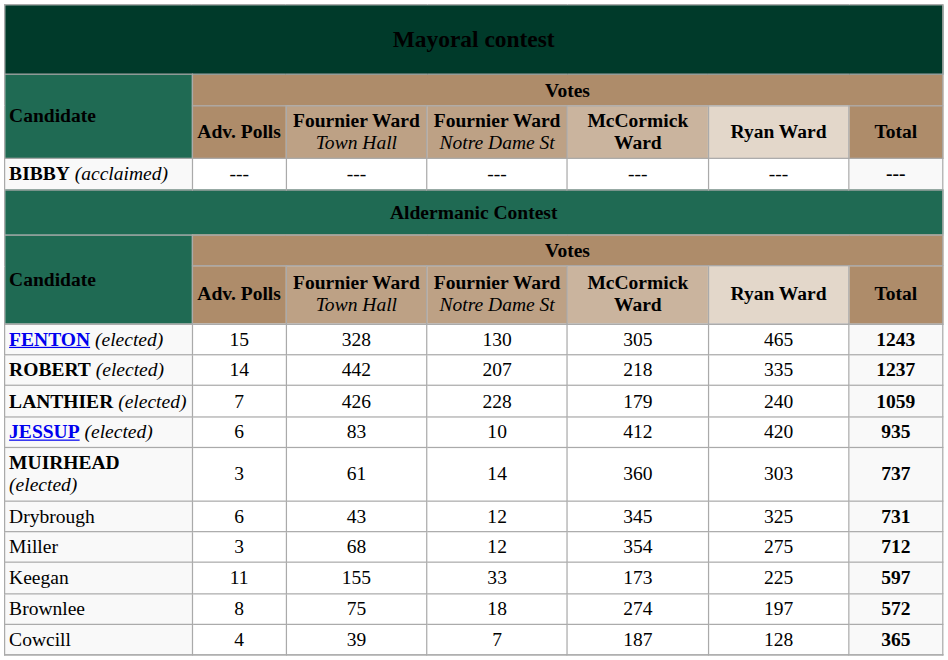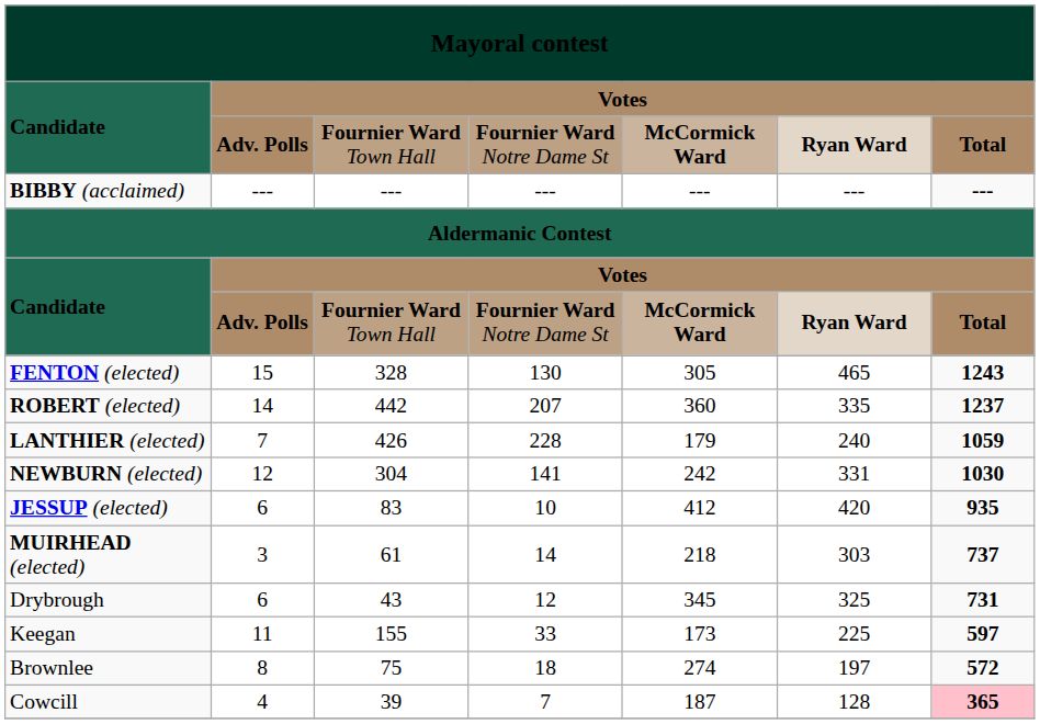 <table class="wikitable" border"1" width="770">
 <tr>
 <td style= "text-align:center; height: 50px;" colspan="7" bgcolor=003A2A><span><big><strong>Mayoral contest</strong></big></span></td>
 </tr>
 <tr>
 <td style="text-align:left;" rowspan="2" width="20%" bgcolor= 1f6a53><span> <strong>Candidate</strong></span></td>
 <td style="text-align:center; " width="80%" colspan="6" bgcolor= AE8C6A><strong>Votes</strong></td>
 </tr>
 <tr>
 <td style="text-align:center;" width="10%" bgcolor= AE8C6A><strong>Adv. Polls</strong></td>
 <td style="text-align:center;" width="15%" bgcolor= BDA185><strong>Fournier Ward</strong> <em>Town Hall</em></td>
 <td style="text-align:center;" width="15%" bgcolor= BDA185><strong>Fournier Ward</strong> <em>Notre Dame St</em></td>
 <td style="text-align:center;" width="15%" bgcolor= CAB49E><strong>McCormick Ward</strong></td>
 <td style="text-align:center;" width="15%" bgcolor= E3D7CA><strong>Ryan Ward</strong></td>
 <td style="text-align:center;" width="10%" bgcolor= AE8C6A><strong>Total</strong></td>
 </tr>
 <tr>
 <td><strong>BIBBY</strong> <em>(acclaimed)</em></td>
 <td style="text-align:center;" bgcolor= white>---</td>
 <td style="text-align:center;" bgcolor= white>---</td>
 <td style="text-align:center;" bgcolor= white>---</td>
 <td style="text-align:center;" bgcolor= white>---</td>
 <td style="text-align:center;" bgcolor= white>---</td>
 <td style="text-align:center;"><strong>---</strong></td>
 </tr>
 <tr>
 <td style= "text-align:center; height: 30px;" colspan="7" bgcolor= 1f6a53><span><strong>Aldermanic  Contest</strong></span></td>
 </tr>
 <tr>
 <td style="text-align:left; height: 50px;" rowspan="2" bgcolor= 1f6a53><span> <strong>Candidate</strong></span></td>
 <td style="text-align:center;" colspan="6" bgcolor= AE8C6A><strong>Votes</strong></td>
 </tr>
 <tr>
 <td style="text-align:center; height: 40px;" bgcolor= AE8C6A><strong>Adv. Polls</strong></td>
 <td style= "text-align:center; height: 40px;" colspan="1" bgcolor= BDA185><strong>Fournier Ward</strong> <em>Town Hall</em></td>
 <td style= "text-align:center;" colspan="1" bgcolor= BDA185><strong>Fournier Ward</strong> <em>Notre Dame St</em></td>
 <td style= "text-align:center;" colspan="1" bgcolor= CAB49E><strong>McCormick Ward</strong></td>
 <td style= "text-align:center;" colspan="1" bgcolor= E3D7CA><strong>Ryan Ward</strong></td>
 <td style="text-align:center; width: 70px;" bgcolor= AE8C6A><strong>Total</strong></td>
 </tr>
 <tr>
 </tr>
 <tr>
 <td><strong><a href='#'>FENTON</a></strong> <em>(elected)</em></td>
 <td style="text-align:center;" bgcolor= white>15</td>
 <td style="text-align:center;" bgcolor= white>328</td>
 <td style="text-align:center;" bgcolor= white>130</td>
 <td style="text-align:center;" bgcolor= white>305</td>
 <td style="text-align:center;" bgcolor= white>465</td>
 <td style="text-align:center;"><strong>1243</strong></td>
 </tr>
 <tr>
 <td><strong>ROBERT</strong> <em>(elected)</em></td>
 <td style="text-align:center;" bgcolor= white>14</td>
 <td style="text-align:center;" bgcolor= white>442</td>
 <td style="text-align:center;" bgcolor= white>207</td>
-<td style="text-align:center;" bgcolor= white>218</td>
+<td style="text-align:center;" bgcolor= white>360</td>
 <td style="text-align:center;" bgcolor= white>335</td>
 <td style="text-align:center;"><strong>1237</strong></td>
 </tr>
 <tr>
 <td><strong>LANTHIER</strong> <em>(elected)</em></td>
 <td style="text-align:center;" bgcolor= white>7</td>
 <td style="text-align:center;" bgcolor= white>426</td>
 <td style="text-align:center;" bgcolor= white>228</td>
 <td style="text-align:center;" bgcolor= white>179</td>
 <td style="text-align:center;" bgcolor= white>240</td>
 <td style="text-align:center;"><strong>1059</strong></td>
+</tr>
+<tr>
+<td><strong>NEWBURN</strong> <em>(elected)</em></td>
+<td style="text-align:center;" bgcolor= white>12</td>
+<td style="text-align:center;" bgcolor= white>304</td>
+<td style="text-align:center;" bgcolor= white>141</td>
+<td style="text-align:center;" bgcolor= white>242</td>
+<td style="text-align:center;" bgcolor= white>331</td>
+<td style="text-align:center;"><strong>1030</strong></td>
 </tr>
 <tr>
 <td><strong><a href='#'>JESSUP</a></strong> <em>(elected)</em></td>
 <td style="text-align:center;" bgcolor= white>6</td>
 <td style="text-align:center;" bgcolor= white>83</td>
 <td style="text-align:center;" bgcolor= white>10</td>
 <td style="text-align:center;" bgcolor= white>412</td>
 <td style="text-align:center;" bgcolor= white>420</td>
 <td style="text-align:center;"><strong>935</strong></td>
 </tr>
 <tr>
 <td><strong>MUIRHEAD</strong> <em>(elected)</em></td>
 <td style="text-align:center;" bgcolor= white>3</td>
 <td style="text-align:center;" bgcolor= white>61</td>
 <td style="text-align:center;" bgcolor= white>14</td>
-<td style="text-align:center;" bgcolor= white>360</td>
+<td style="text-align:center;" bgcolor= white>218</td>
 <td style="text-align:center;" bgcolor= white>303</td>
 <td style="text-align:center;"><strong>737</strong></td>
 </tr>
 <tr>
 <td>Drybrough</td>
 <td style="text-align:center;" bgcolor= white>6</td>
 <td style="text-align:center;" bgcolor= white>43</td>
 <td style="text-align:center;" bgcolor= white>12</td>
 <td style="text-align:center;" bgcolor= white>345</td>
 <td style="text-align:center;" bgcolor= white>325</td>
 <td style="text-align:center;"><strong>731</strong></td>
-</tr>
-<tr>
-<td>Miller</td>
-<td style="text-align:center;" bgcolor= white>3</td>
-<td style="text-align:center;" bgcolor= white>68</td>
-<td style="text-align:center;" bgcolor= white>12</td>
-<td style="text-align:center;" bgcolor= white>354</td>
-<td style="text-align:center;" bgcolor= white>275</td>
-<td style="text-align:center;"><strong>712</strong></td>
 </tr>
 <tr>
 <td>Keegan</td>
 <td style="text-align:center;" bgcolor= white>11</td>
 <td style="text-align:center;" bgcolor= white>155</td>
 <td style="text-align:center;" bgcolor= white>33</td>
 <td style="text-align:center;" bgcolor= white>173</td>
 <td style="text-align:center;" bgcolor= white>225</td>
 <td style="text-align:center;"><strong>597</strong></td>
 </tr>
 <tr>
 <td>Brownlee</td>
 <td style="text-align:center;" bgcolor= white>8</td>
 <td style="text-align:center;" bgcolor= white>75</td>
 <td style="text-align:center;" bgcolor= white>18</td>
 <td style="text-align:center;" bgcolor= white>274</td>
 <td style="text-align:center;" bgcolor= white>197</td>
 <td style="text-align:center;"><strong>572</strong></td>
 </tr>
 <tr>
 <td>Cowcill</td>
 <td style="text-align:center;" bgcolor= white>4</td>
 <td style="text-align:center;" bgcolor= white>39</td>
 <td style="text-align:center;" bgcolor= white>7</td>
 <td style="text-align:center;" bgcolor= white>187</td>
 <td style="text-align:center;" bgcolor= white>128</td>
-<td style="text-align:center;"><strong>365</strong></td>
+<td style="background: pink; text-align:center;"><strong>365</strong></td>
 </tr>
 <tr>
 </tr>
 </table>
